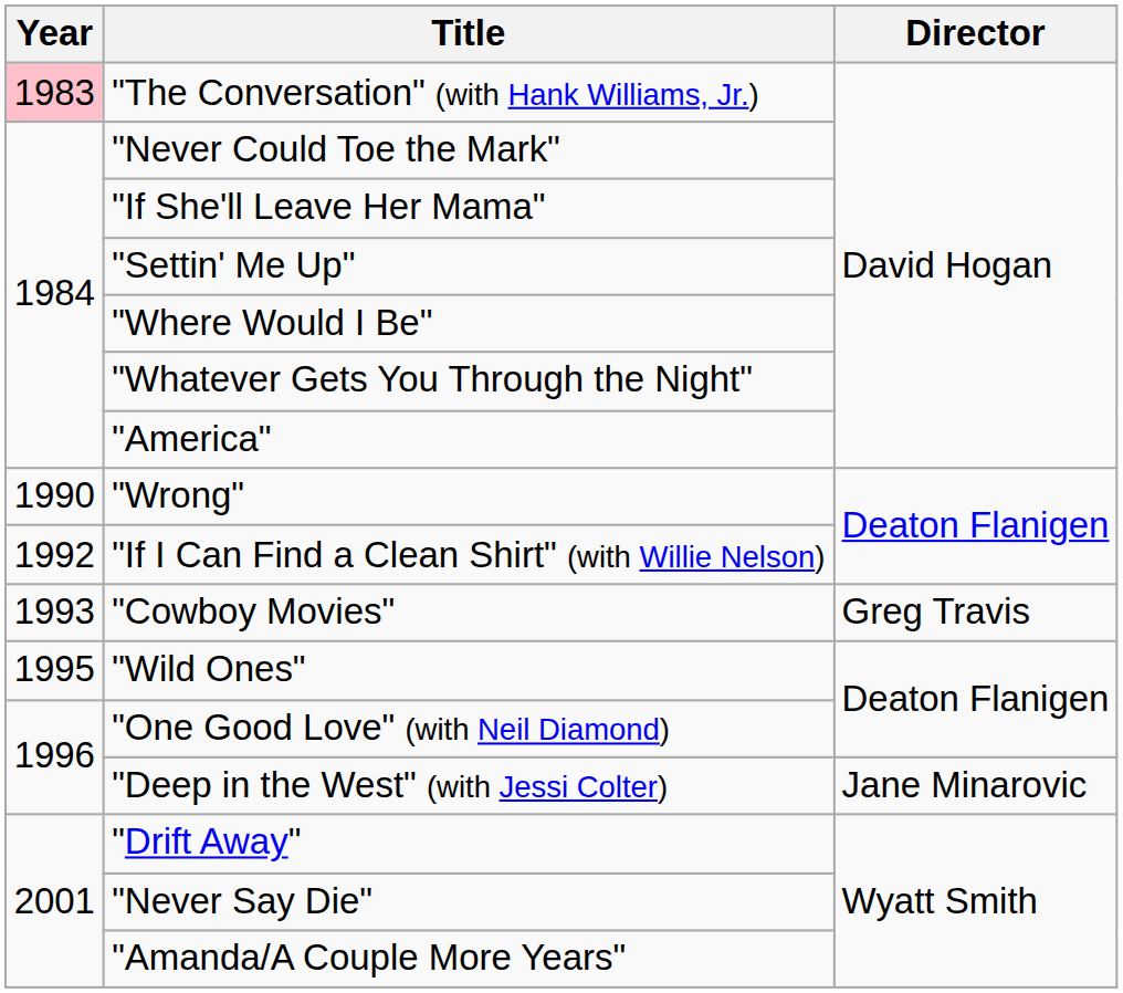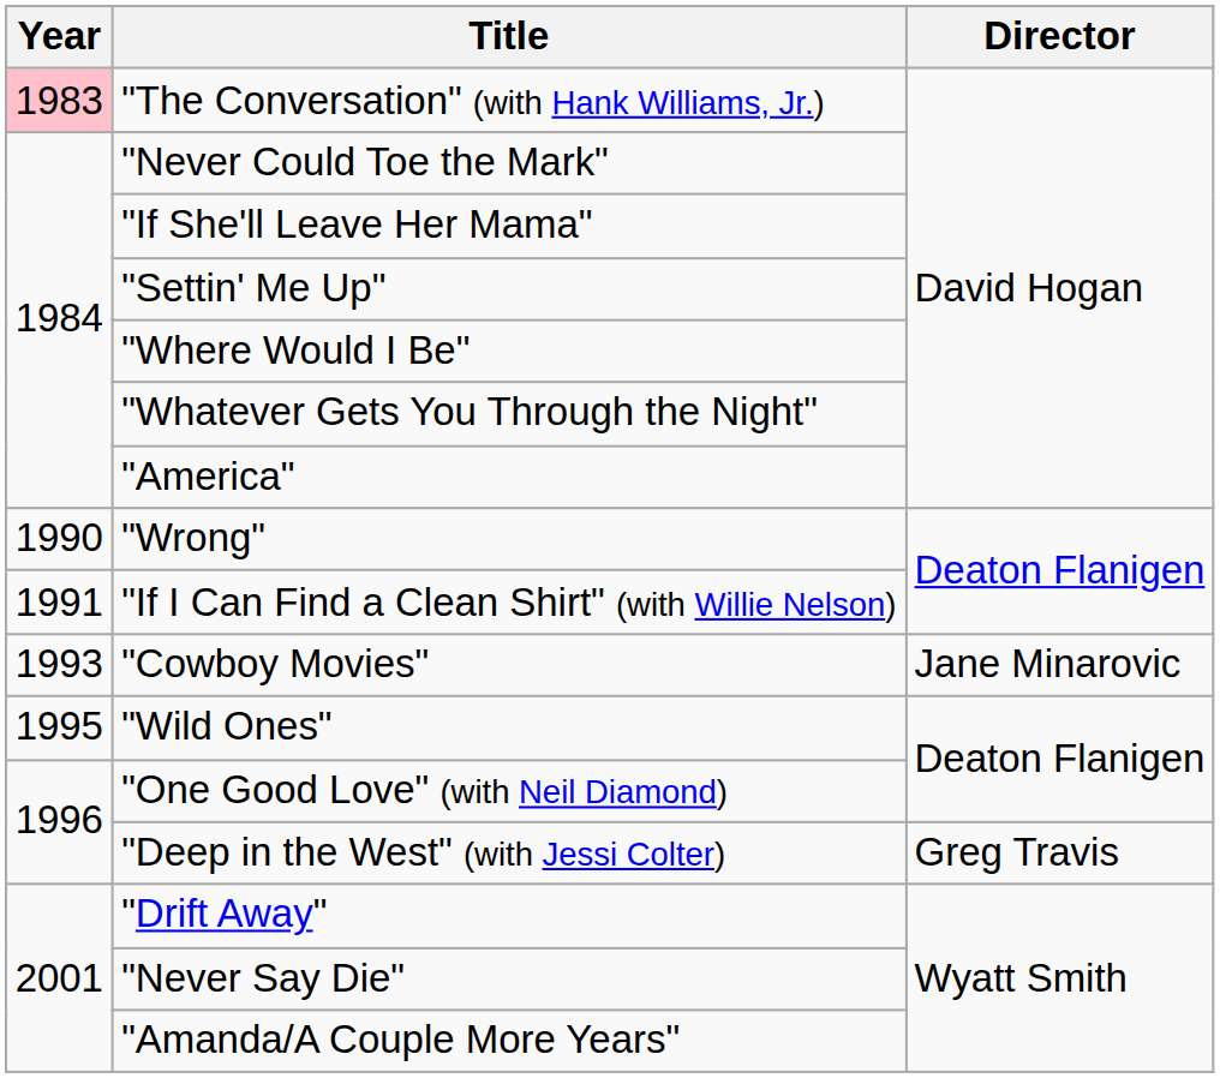 <table class="wikitable">
 <tr>
 <th>Year</th>
 <th>Title</th>
 <th>Director</th>
 </tr>
 <tr>
 <td style="background: pink;">1983</td>
 <td>"The Conversation" <small>(with <a href='#'>Hank Williams, Jr.</a>)</small></td>
 <td rowspan="7">David Hogan</td>
 </tr>
 <tr>
 <td rowspan="6">1984</td>
 <td>"Never Could Toe the Mark"</td>
 </tr>
 <tr>
 <td>"If She'll Leave Her Mama"</td>
 </tr>
 <tr>
 <td>"Settin' Me Up"</td>
 </tr>
 <tr>
 <td>"Where Would I Be"</td>
 </tr>
 <tr>
 <td>"Whatever Gets You Through the Night"</td>
 </tr>
 <tr>
 <td>"America"</td>
 </tr>
 <tr>
 <td>1990</td>
 <td>"Wrong"</td>
 <td rowspan="2"><a href='#'>Deaton Flanigen</a></td>
 </tr>
 <tr>
-<td>1992</td>
+<td>1991</td>
 <td>"If I Can Find a Clean Shirt" <small>(with <a href='#'>Willie Nelson</a>)</small></td>
 </tr>
 <tr>
 <td>1993</td>
 <td>"Cowboy Movies"</td>
-<td>Greg Travis</td>
+<td>Jane Minarovic</td>
 </tr>
 <tr>
 <td>1995</td>
 <td>"Wild Ones"</td>
 <td rowspan="2">Deaton Flanigen</td>
 </tr>
 <tr>
 <td rowspan="2">1996</td>
 <td>"One Good Love" <small>(with <a href='#'>Neil Diamond</a>)</small></td>
 </tr>
 <tr>
 <td>"Deep in the West" <small>(with <a href='#'>Jessi Colter</a>)</small></td>
-<td>Jane Minarovic</td>
+<td>Greg Travis</td>
 </tr>
 <tr>
 <td rowspan="3">2001</td>
 <td>"<a href='#'>Drift Away</a>"</td>
 <td rowspan="3">Wyatt Smith</td>
 </tr>
 <tr>
 <td>"Never Say Die"</td>
 </tr>
 <tr>
 <td>"Amanda/A Couple More Years"</td>
 </tr>
 </table>
